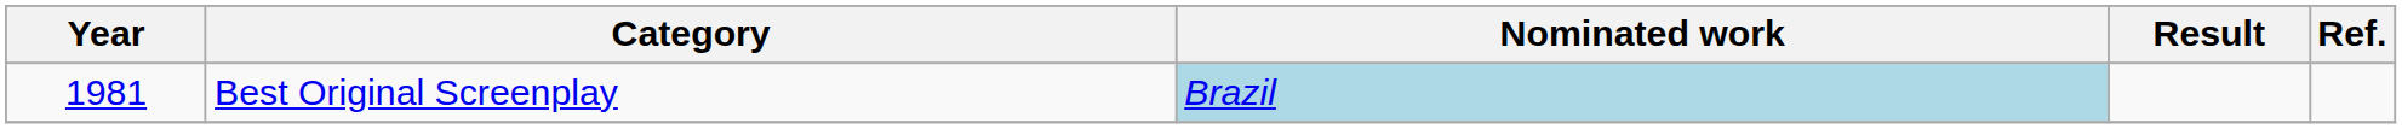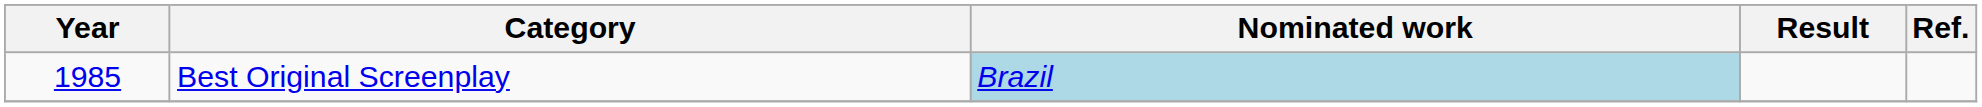 <table class=wikitable>
 <tr>
 <th scope="col" style="width:5em;">Year</th>
 <th scope="col" style="width:26em;">Category</th>
 <th scope="col" style="width:25em;">Nominated work</th>
 <th scope="col" style="width:5em;">Result</th>
 <th>Ref.</th>
 </tr>
 <tr>
-<td style="text-align:center;"><a href='#'>1981</a></td>
+<td style="text-align:center;"><a href='#'>1985</a></td>
 <td><a href='#'>Best Original Screenplay</a></td>
 <td style="background: lightblue;"><em><a href='#'>Brazil</a></em></td>
 <td></td>
 <td></td>
 </tr>
 <tr>
 </tr>
 </table>
